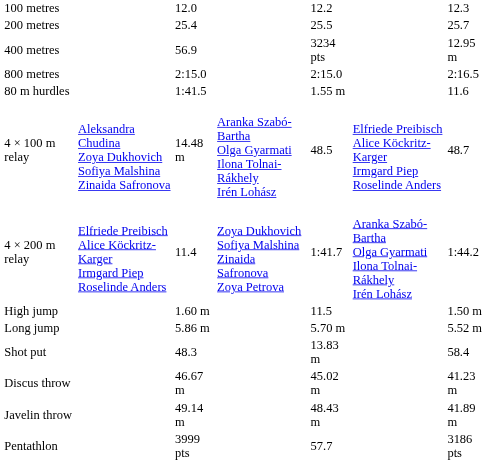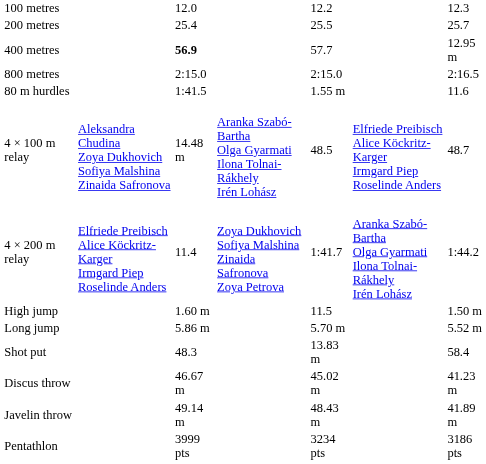 <table>
 <tr>
 <td>100 metres</td>
 <td></td>
 <td>12.0</td>
 <td></td>
 <td>12.2</td>
 <td></td>
 <td>12.3</td>
 </tr>
 <tr>
 <td>200 metres</td>
 <td></td>
 <td>25.4</td>
 <td></td>
 <td>25.5</td>
 <td></td>
 <td>25.7</td>
 </tr>
 <tr>
 <td>400 metres</td>
 <td></td>
-<td>56.9</td>
+<td><strong>56.9</strong></td>
 <td></td>
-<td>3234 pts</td>
+<td>57.7</td>
 <td></td>
 <td>12.95 m</td>
 </tr>
 <tr>
 <td>800 metres</td>
 <td></td>
 <td>2:15.0</td>
 <td></td>
 <td>2:15.0</td>
 <td></td>
 <td>2:16.5</td>
 </tr>
 <tr>
 <td>80 m hurdles</td>
 <td></td>
 <td>1:41.5</td>
 <td></td>
 <td>1.55 m</td>
 <td></td>
 <td>11.6</td>
 </tr>
 <tr>
 <td>4 × 100 m relay</td>
 <td><br><a href='#'>Aleksandra Chudina</a><br><a href='#'>Zoya Dukhovich</a><br><a href='#'>Sofiya Malshina</a><br><a href='#'>Zinaida Safronova</a></td>
 <td>14.48 m</td>
 <td><br><a href='#'>Aranka Szabó-Bartha</a><br><a href='#'>Olga Gyarmati</a><br><a href='#'>Ilona Tolnai-Rákhely</a><br><a href='#'>Irén Lohász</a></td>
 <td>48.5</td>
 <td><br><a href='#'>Elfriede Preibisch</a><br><a href='#'>Alice Köckritz-Karger</a><br><a href='#'>Irmgard Piep</a><br><a href='#'>Roselinde Anders</a></td>
 <td>48.7</td>
 </tr>
 <tr>
 <td>4 × 200 m relay</td>
 <td><br><a href='#'>Elfriede Preibisch</a><br><a href='#'>Alice Köckritz-Karger</a><br><a href='#'>Irmgard Piep</a><br><a href='#'>Roselinde Anders</a></td>
 <td>11.4</td>
 <td><br><a href='#'>Zoya Dukhovich</a><br><a href='#'>Sofiya Malshina</a><br><a href='#'>Zinaida Safronova</a><br><a href='#'>Zoya Petrova</a></td>
 <td>1:41.7</td>
 <td><br><a href='#'>Aranka Szabó-Bartha</a><br><a href='#'>Olga Gyarmati</a><br><a href='#'>Ilona Tolnai-Rákhely</a><br><a href='#'>Irén Lohász</a></td>
 <td>1:44.2</td>
 </tr>
 <tr>
 <td>High jump</td>
 <td></td>
 <td>1.60 m</td>
 <td></td>
 <td>11.5</td>
 <td></td>
 <td>1.50 m</td>
 </tr>
 <tr>
 <td>Long jump</td>
 <td></td>
 <td>5.86 m</td>
 <td></td>
 <td>5.70 m</td>
 <td></td>
 <td>5.52 m</td>
 </tr>
 <tr>
 <td>Shot put</td>
 <td></td>
 <td>48.3</td>
 <td></td>
 <td>13.83 m</td>
 <td></td>
 <td>58.4</td>
 </tr>
 <tr>
 <td>Discus throw</td>
 <td></td>
 <td>46.67 m</td>
 <td></td>
 <td>45.02 m</td>
 <td></td>
 <td>41.23 m</td>
 </tr>
 <tr>
 <td>Javelin throw</td>
 <td></td>
 <td>49.14 m</td>
 <td></td>
 <td>48.43 m</td>
 <td></td>
 <td>41.89 m</td>
 </tr>
 <tr>
 <td>Pentathlon</td>
 <td></td>
 <td>3999 pts</td>
 <td></td>
-<td>57.7</td>
+<td>3234 pts</td>
 <td></td>
 <td>3186 pts</td>
 </tr>
 </table>
